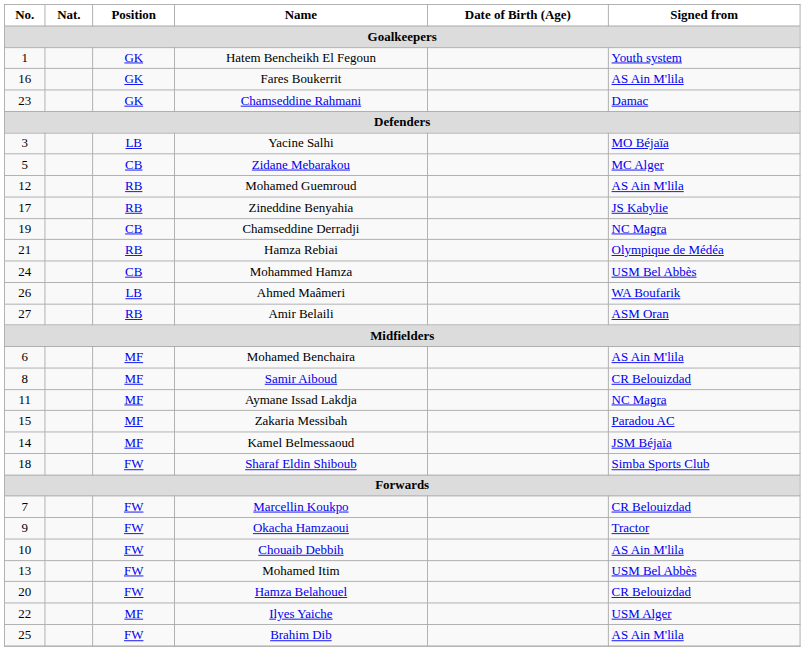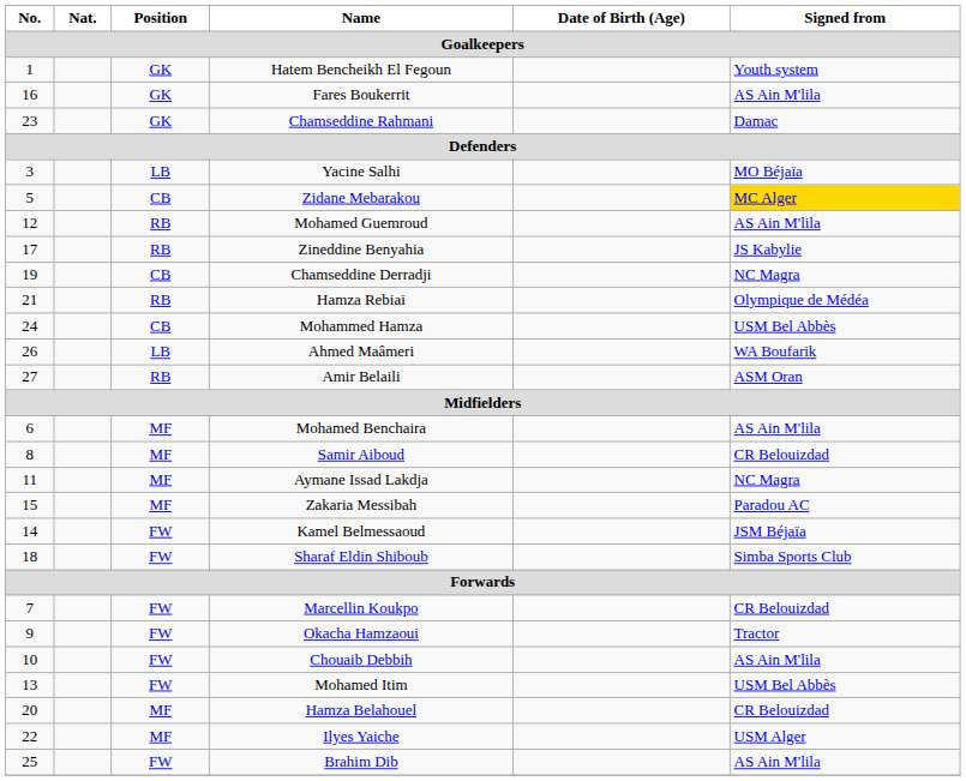 <table class="wikitable" style="text-align:center; font-size:90%; width:70%">
 <tr>
 <th style="background:white; color:black; text-align:center;">No.</th>
 <th style="background:white; color:black; text-align:center;">Nat.</th>
 <th style="background:white; color:black; text-align:center;">Position</th>
 <th style="background:white; color:black; text-align:center;">Name</th>
 <th style="background:white; color:black; text-align:center;">Date of Birth (Age)</th>
 <th style="background:white; color:black; text-align:center;">Signed from</th>
 </tr>
 <tr>
 <th colspan=10 style="background:#DCDCDC; text-align:center;">Goalkeepers</th>
 </tr>
 <tr>
 <td>1</td>
 <td></td>
 <td><a href='#'>GK</a></td>
 <td>Hatem Bencheikh El Fegoun</td>
 <td></td>
 <td style="text-align:left"> <a href='#'>Youth system</a></td>
 </tr>
 <tr>
 <td>16</td>
 <td></td>
 <td><a href='#'>GK</a></td>
 <td>Fares Boukerrit</td>
 <td></td>
 <td style="text-align:left"> <a href='#'>AS Ain M'lila</a></td>
 </tr>
 <tr>
 <td>23</td>
 <td></td>
 <td><a href='#'>GK</a></td>
 <td><a href='#'>Chamseddine Rahmani</a></td>
 <td></td>
 <td style="text-align:left"> <a href='#'>Damac</a></td>
 </tr>
 <tr>
 <th colspan=10 style="background:#DCDCDC; text-align:center;">Defenders</th>
 </tr>
 <tr>
 <td>3</td>
 <td></td>
 <td><a href='#'>LB</a></td>
 <td>Yacine Salhi</td>
 <td></td>
 <td style="text-align:left"> <a href='#'>MO Béjaïa</a></td>
 </tr>
 <tr>
 <td>5</td>
 <td></td>
 <td><a href='#'>CB</a></td>
 <td><a href='#'>Zidane Mebarakou</a></td>
 <td></td>
-<td style="text-align:left"> <a href='#'>MC Alger</a></td>
+<td style="background: gold; text-align:left"> <a href='#'>MC Alger</a></td>
 </tr>
 <tr>
 <td>12</td>
 <td></td>
 <td><a href='#'>RB</a></td>
 <td>Mohamed Guemroud</td>
 <td></td>
 <td style="text-align:left"> <a href='#'>AS Ain M'lila</a></td>
 </tr>
 <tr>
 <td>17</td>
 <td></td>
 <td><a href='#'>RB</a></td>
 <td>Zineddine Benyahia</td>
 <td></td>
 <td style="text-align:left"> <a href='#'>JS Kabylie</a></td>
 </tr>
 <tr>
 <td>19</td>
 <td></td>
 <td><a href='#'>CB</a></td>
 <td>Chamseddine Derradji</td>
 <td></td>
 <td style="text-align:left"> <a href='#'>NC Magra</a></td>
 </tr>
 <tr>
 <td>21</td>
 <td></td>
 <td><a href='#'>RB</a></td>
 <td>Hamza Rebiai</td>
 <td></td>
 <td style="text-align:left"> <a href='#'>Olympique de Médéa</a></td>
 </tr>
 <tr>
 <td>24</td>
 <td></td>
 <td><a href='#'>CB</a></td>
 <td>Mohammed Hamza</td>
 <td></td>
 <td style="text-align:left"> <a href='#'>USM Bel Abbès</a></td>
 </tr>
 <tr>
 <td>26</td>
 <td></td>
 <td><a href='#'>LB</a></td>
 <td>Ahmed Maâmeri</td>
 <td></td>
 <td style="text-align:left"> <a href='#'>WA Boufarik</a></td>
 </tr>
 <tr>
 <td>27</td>
 <td></td>
 <td><a href='#'>RB</a></td>
 <td>Amir Belaili</td>
 <td></td>
 <td style="text-align:left"> <a href='#'>ASM Oran</a></td>
 </tr>
 <tr>
 <th colspan=10 style="background:#DCDCDC; text-align:center;">Midfielders</th>
 </tr>
 <tr>
 <td>6</td>
 <td></td>
 <td><a href='#'>MF</a></td>
 <td>Mohamed Benchaira</td>
 <td></td>
 <td style="text-align:left"> <a href='#'>AS Ain M'lila</a></td>
 </tr>
 <tr>
 <td>8</td>
 <td></td>
 <td><a href='#'>MF</a></td>
 <td><a href='#'>Samir Aiboud</a></td>
 <td></td>
 <td style="text-align:left"> <a href='#'>CR Belouizdad</a></td>
 </tr>
 <tr>
 <td>11</td>
 <td></td>
 <td><a href='#'>MF</a></td>
 <td>Aymane Issad Lakdja</td>
 <td></td>
 <td style="text-align:left"> <a href='#'>NC Magra</a></td>
 </tr>
 <tr>
 <td>15</td>
 <td></td>
 <td><a href='#'>MF</a></td>
 <td>Zakaria Messibah</td>
 <td></td>
 <td style="text-align:left"> <a href='#'>Paradou AC</a></td>
 </tr>
 <tr>
 <td>14</td>
 <td></td>
-<td><a href='#'>MF</a></td>
+<td><a href='#'>FW</a></td>
 <td>Kamel Belmessaoud</td>
 <td></td>
 <td style="text-align:left"> <a href='#'>JSM Béjaïa</a></td>
 </tr>
 <tr>
 <td>18</td>
 <td></td>
 <td><a href='#'>FW</a></td>
 <td><a href='#'>Sharaf Eldin Shiboub</a></td>
 <td></td>
 <td style="text-align:left"> <a href='#'>Simba Sports Club</a></td>
 </tr>
 <tr>
 <th colspan=10 style="background:#DCDCDC; text-align:center;">Forwards</th>
 </tr>
 <tr>
 <td>7</td>
 <td></td>
 <td><a href='#'>FW</a></td>
 <td><a href='#'>Marcellin Koukpo</a></td>
 <td></td>
 <td style="text-align:left"> <a href='#'>CR Belouizdad</a></td>
 </tr>
 <tr>
 <td>9</td>
 <td></td>
 <td><a href='#'>FW</a></td>
 <td><a href='#'>Okacha Hamzaoui</a></td>
 <td></td>
 <td style="text-align:left"> <a href='#'>Tractor</a></td>
 </tr>
 <tr>
 <td>10</td>
 <td></td>
 <td><a href='#'>FW</a></td>
 <td><a href='#'>Chouaib Debbih</a></td>
 <td></td>
 <td style="text-align:left"> <a href='#'>AS Ain M'lila</a></td>
 </tr>
 <tr>
 <td>13</td>
 <td></td>
 <td><a href='#'>FW</a></td>
 <td>Mohamed Itim</td>
 <td></td>
 <td style="text-align:left"> <a href='#'>USM Bel Abbès</a></td>
 </tr>
 <tr>
 <td>20</td>
 <td></td>
-<td><a href='#'>FW</a></td>
+<td><a href='#'>MF</a></td>
 <td><a href='#'>Hamza Belahouel</a></td>
 <td></td>
 <td style="text-align:left"> <a href='#'>CR Belouizdad</a></td>
 </tr>
 <tr>
 <td>22</td>
 <td></td>
 <td><a href='#'>MF</a></td>
 <td><a href='#'>Ilyes Yaiche</a></td>
 <td></td>
 <td style="text-align:left"> <a href='#'>USM Alger</a></td>
 </tr>
 <tr>
 <td>25</td>
 <td></td>
 <td><a href='#'>FW</a></td>
 <td><a href='#'>Brahim Dib</a></td>
 <td></td>
 <td style="text-align:left"> <a href='#'>AS Ain M'lila</a></td>
 </tr>
 <tr>
 </tr>
 </table>
